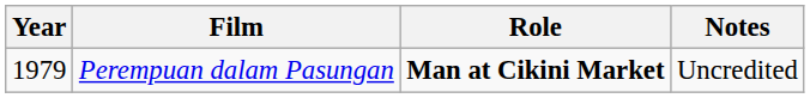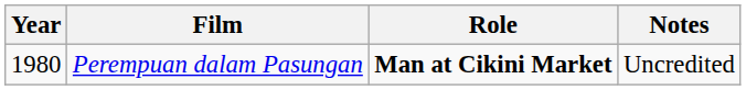 <table class="wikitable">
 <tr>
 <th>Year</th>
 <th>Film</th>
 <th>Role</th>
 <th>Notes</th>
 </tr>
 <tr>
-<td>1979</td>
+<td>1980</td>
 <td><em><a href='#'>Perempuan dalam Pasungan</a></em></td>
 <td><strong>Man at Cikini Market</strong></td>
 <td>Uncredited</td>
 </tr>
 </table>
